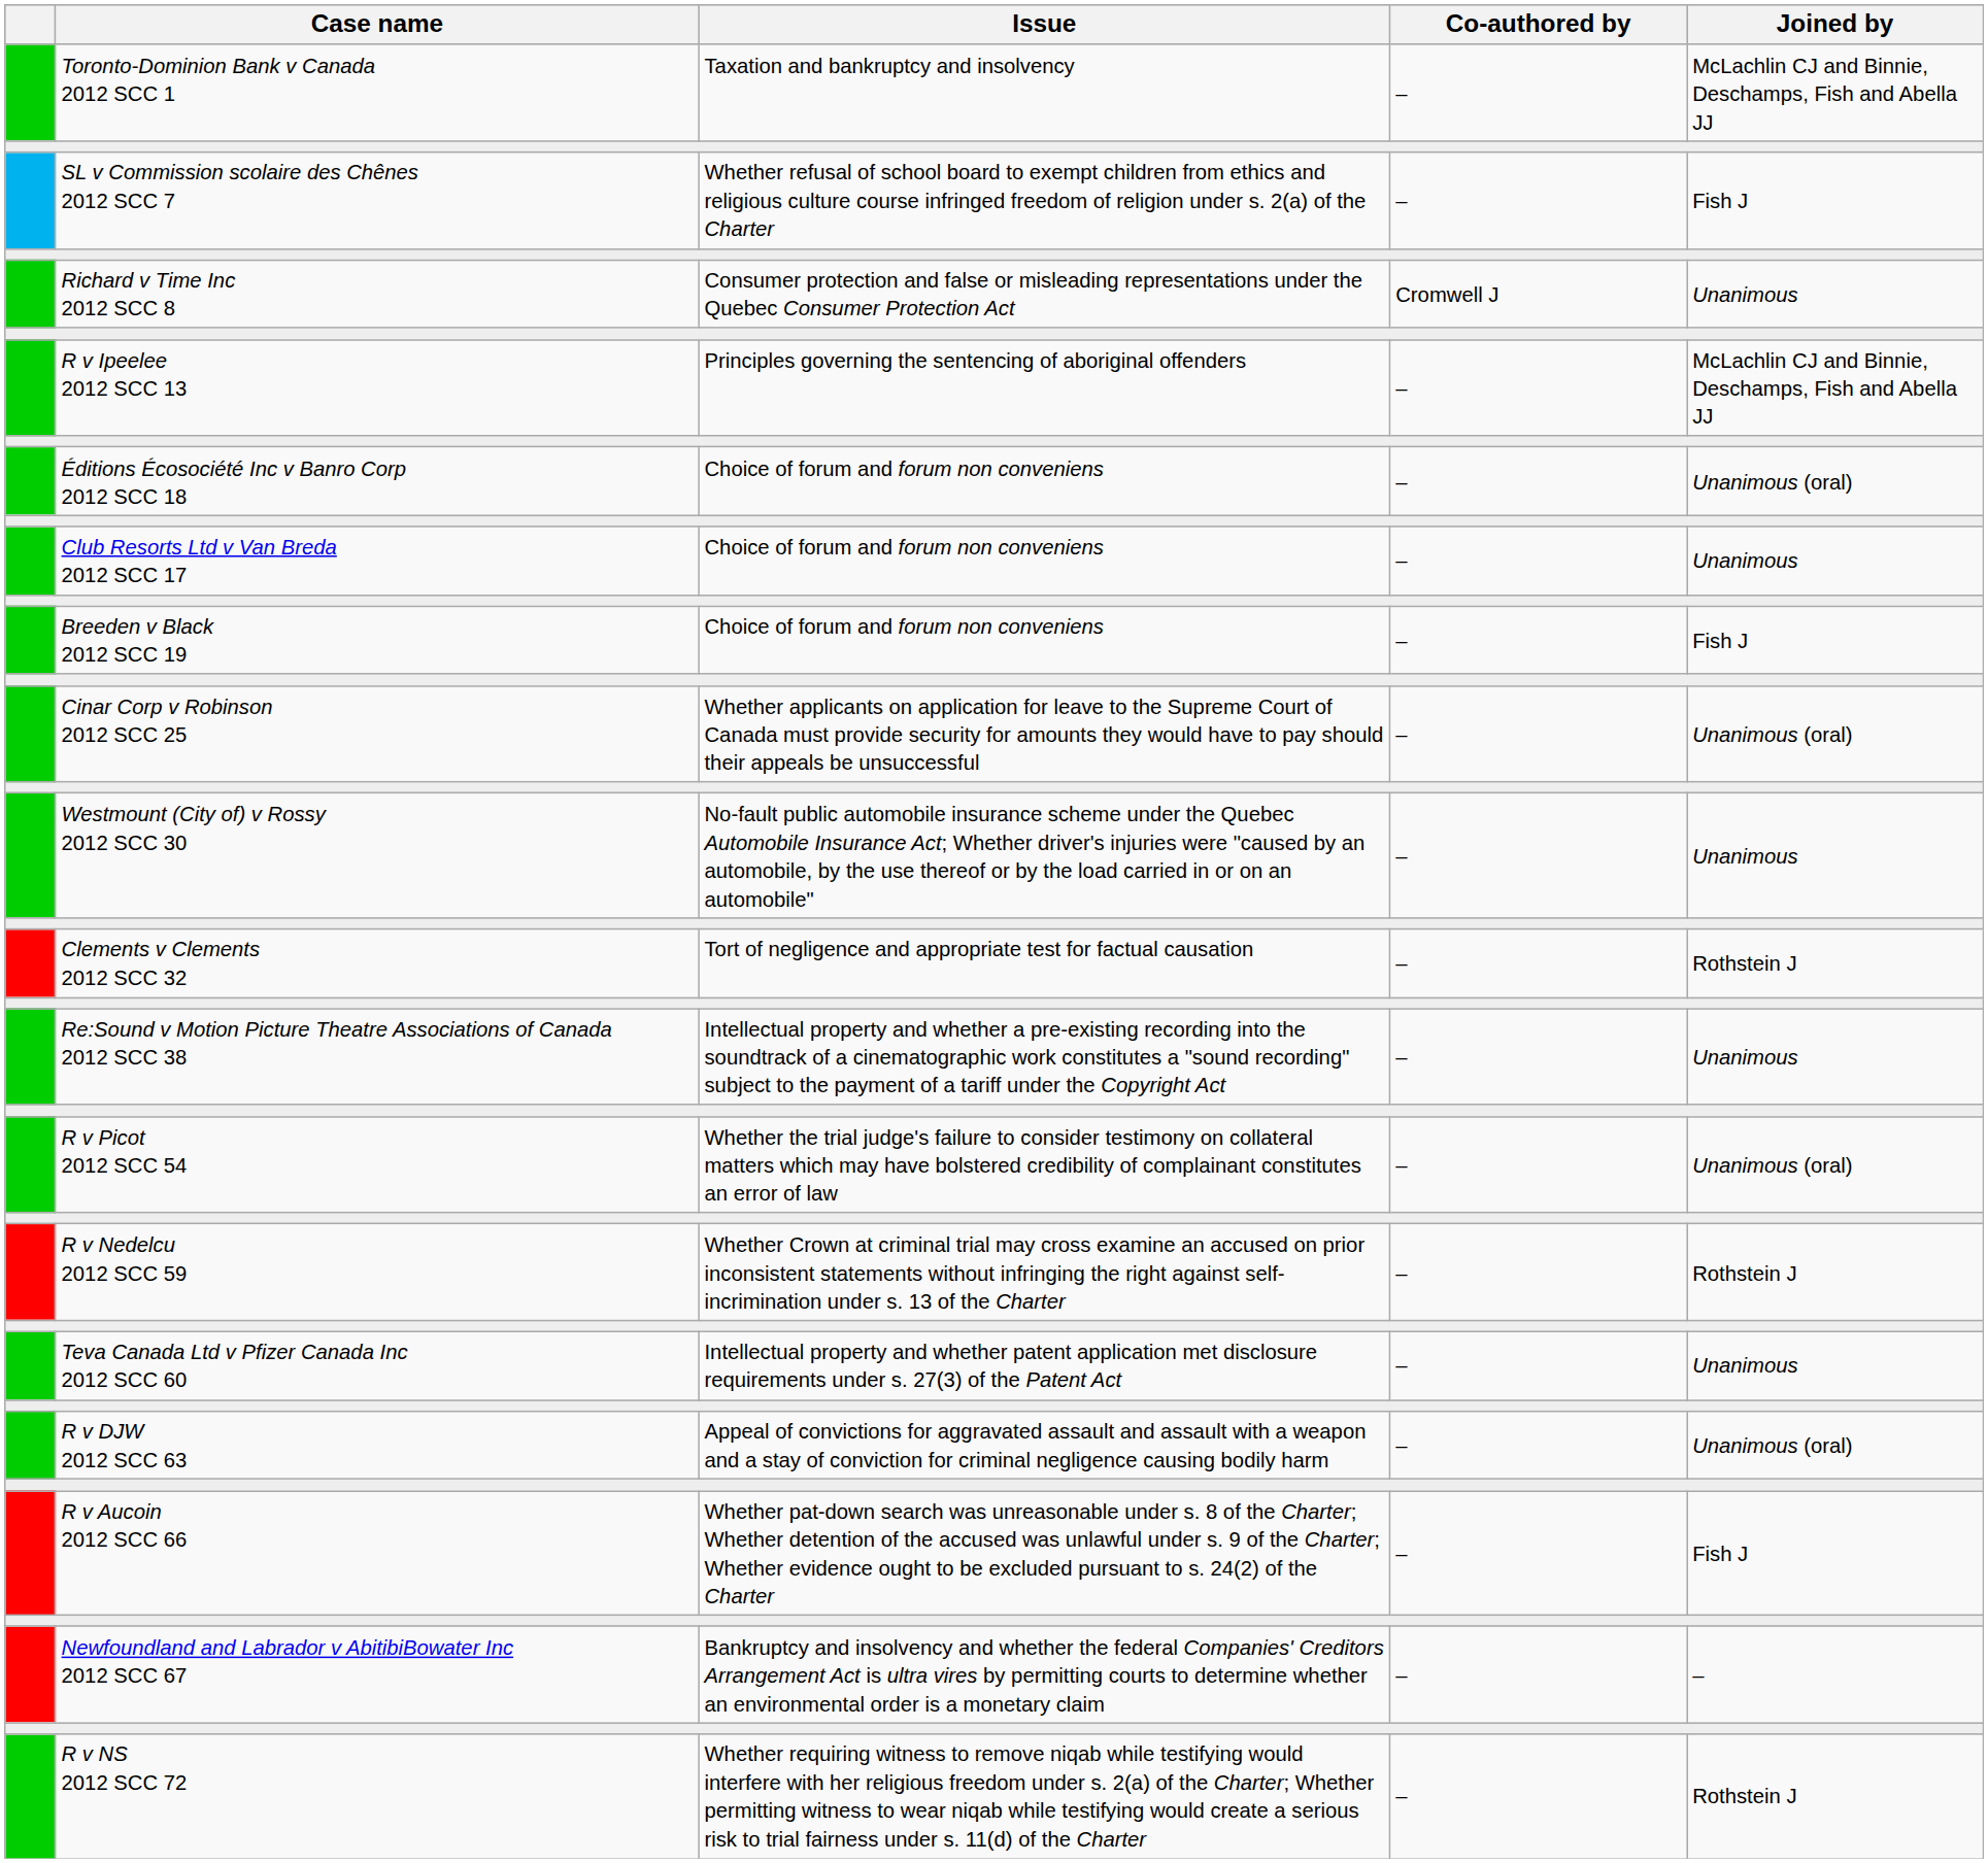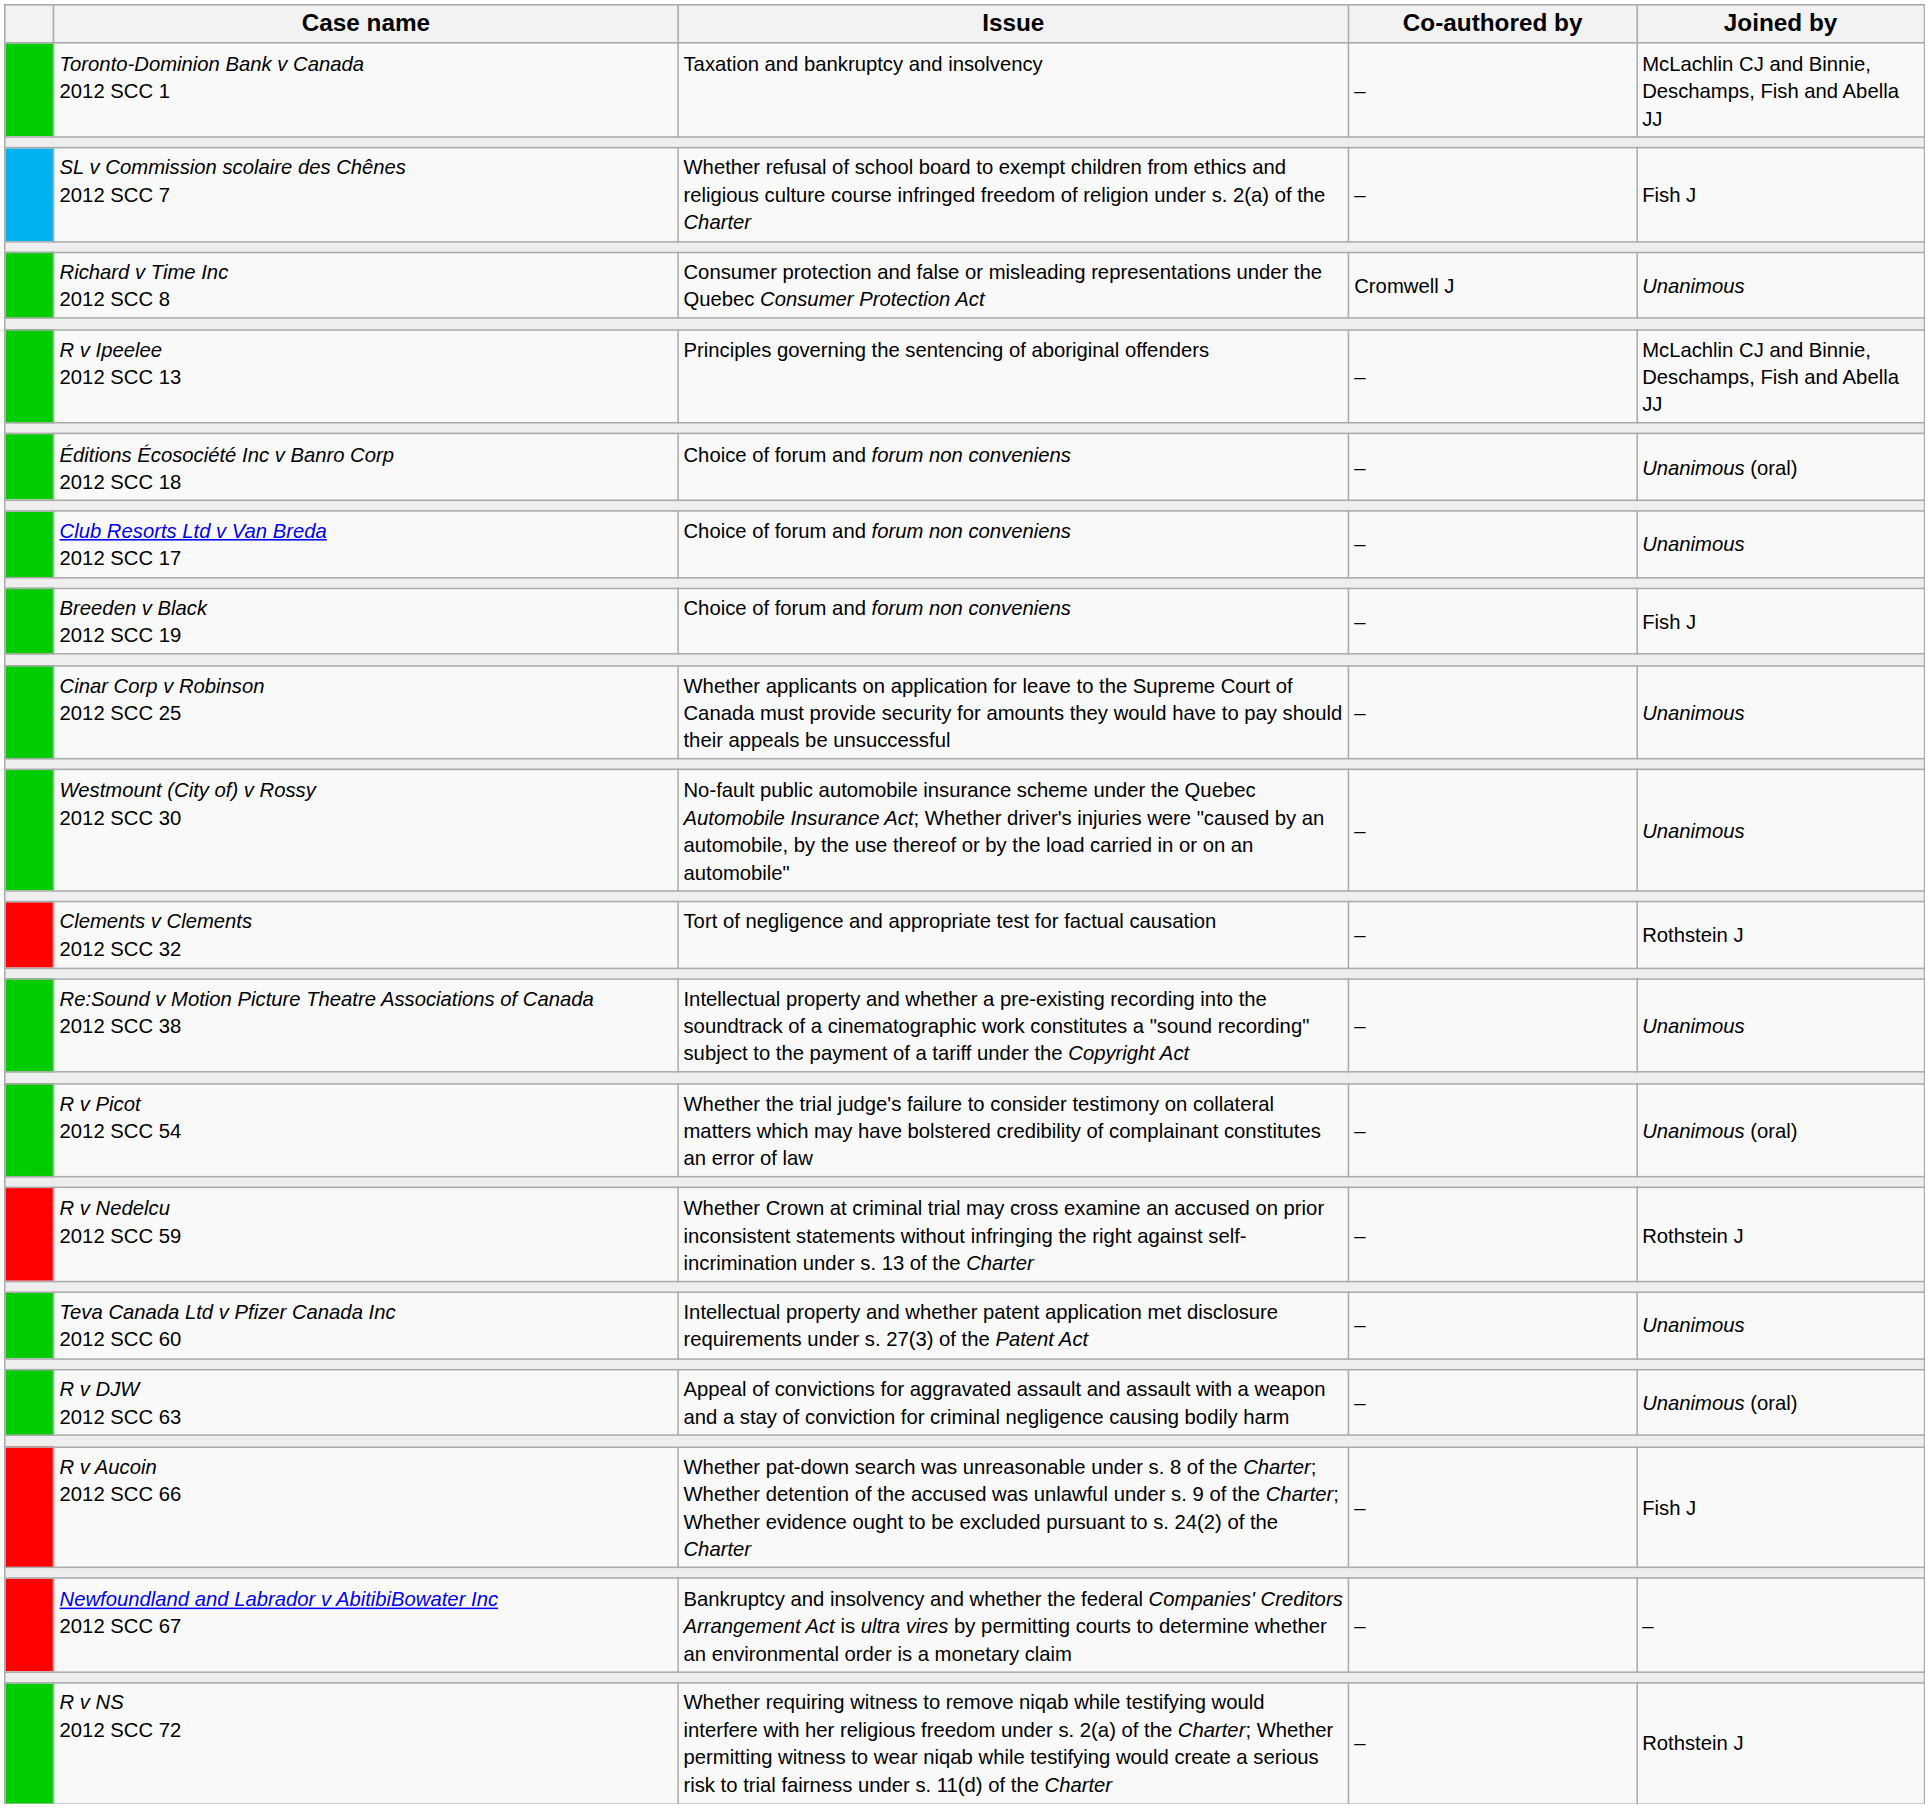 <table class="wikitable" width=100%>
 <tr bgcolor="#CCCCCC">
 <th width=25px></th>
 <th width=32.5%>Case name</th>
 <th>Issue</th>
 <th width=15%>Co-authored by</th>
 <th width=15%>Joined by</th>
 </tr>
 <tr>
 <td bgcolor="00cd00"></td>
 <td align=left valign=top><small><em>Toronto-Dominion Bank v Canada</em><br> 2012 SCC 1 </small></td>
 <td valign=top><small> Taxation and bankruptcy and insolvency</small></td>
 <td><small> –</small></td>
 <td><small> McLachlin CJ and Binnie, Deschamps, Fish and Abella JJ</small></td>
 </tr>
 <tr>
 <td bgcolor=#EEEEEE colspan=5 valign=top><small></small></td>
 </tr>
 <tr>
 <td bgcolor="00B2EE"></td>
 <td align=left valign=top><small><em>SL v Commission scolaire des Chênes</em><br> 2012 SCC 7 </small></td>
 <td valign=top><small>Whether refusal of school board to exempt children from ethics and religious culture course infringed freedom of religion under s. 2(a) of the <em>Charter</em></small></td>
 <td><small> –</small></td>
 <td><small> Fish J</small></td>
 </tr>
 <tr>
 <td bgcolor=#EEEEEE colspan=5 valign=top><small></small></td>
 </tr>
 <tr>
 <td bgcolor="00cd00"></td>
 <td align=left valign=top><small><em>Richard v Time Inc</em><br> 2012 SCC 8 </small></td>
 <td valign=top><small>Consumer protection and false or misleading representations under the Quebec <em>Consumer Protection Act</em></small></td>
 <td><small> Cromwell J</small></td>
 <td><small> <em>Unanimous</em></small></td>
 </tr>
 <tr>
 <td bgcolor=#EEEEEE colspan=5 valign=top><small></small></td>
 </tr>
 <tr>
 <td bgcolor="00cd00"></td>
 <td align=left valign=top><small><em>R v Ipeelee</em><br> 2012 SCC 13 </small></td>
 <td valign=top><small>Principles governing the sentencing of aboriginal offenders</small></td>
 <td><small> –</small></td>
 <td><small> McLachlin CJ and Binnie, Deschamps, Fish and Abella JJ</small></td>
 </tr>
 <tr>
 <td bgcolor=#EEEEEE colspan=5 valign=top><small></small></td>
 </tr>
 <tr>
 <td bgcolor="00cd00"></td>
 <td align=left valign=top><small><em>Éditions Écosociété Inc v Banro Corp</em><br> 2012 SCC 18 </small></td>
 <td valign=top><small>Choice of forum and <em>forum non conveniens</em></small></td>
 <td><small> –</small></td>
 <td><small> <em>Unanimous</em> (oral)</small></td>
 </tr>
 <tr>
 <td bgcolor=#EEEEEE colspan=5 valign=top><small></small></td>
 </tr>
 <tr>
 <td bgcolor="00cd00"></td>
 <td align=left valign=top><small><em><a href='#'>Club Resorts Ltd v Van Breda</a></em><br> 2012 SCC 17 </small></td>
 <td valign=top><small>Choice of forum and <em>forum non conveniens</em></small></td>
 <td><small> –</small></td>
 <td><small> <em>Unanimous</em></small></td>
 </tr>
 <tr>
 <td bgcolor=#EEEEEE colspan=5 valign=top><small></small></td>
 </tr>
 <tr>
 <td bgcolor="00cd00"></td>
 <td align=left valign=top><small><em>Breeden v Black</em><br> 2012 SCC 19 </small></td>
 <td valign=top><small>Choice of forum and <em>forum non conveniens</em></small></td>
 <td><small> –</small></td>
 <td><small> Fish J</small></td>
 </tr>
 <tr>
 <td bgcolor=#EEEEEE colspan=5 valign=top><small></small></td>
 </tr>
 <tr>
 <td bgcolor="00cd00"></td>
 <td align=left valign=top><small><em>Cinar Corp v Robinson</em><br> 2012 SCC 25 </small></td>
 <td valign=top><small>Whether applicants on application for leave to the Supreme Court of Canada must provide security for amounts they would have to pay should their appeals be unsuccessful</small></td>
 <td><small> –</small></td>
-<td><small> <em>Unanimous</em> (oral)</small></td>
+<td><small> <em>Unanimous</em></small></td>
 </tr>
 <tr>
 <td bgcolor=#EEEEEE colspan=5 valign=top><small></small></td>
 </tr>
 <tr>
 <td bgcolor="00cd00"></td>
 <td align=left valign=top><small><em>Westmount (City of) v Rossy</em><br> 2012 SCC 30 </small></td>
 <td valign=top><small>No-fault public automobile insurance scheme under the Quebec <em>Automobile Insurance Act</em>; Whether driver's injuries were "caused by an automobile, by the use thereof or by the load carried in or on an automobile"</small></td>
 <td><small> –</small></td>
 <td><small> <em>Unanimous</em></small></td>
 </tr>
 <tr>
 <td bgcolor=#EEEEEE colspan=5 valign=top><small></small></td>
 </tr>
 <tr>
 <td bgcolor="red"></td>
 <td align=left valign=top><small><em>Clements v Clements</em><br> 2012 SCC 32 </small></td>
 <td valign=top><small>Tort of negligence and appropriate test for factual causation</small></td>
 <td><small> –</small></td>
 <td><small> Rothstein J</small></td>
 </tr>
 <tr>
 <td bgcolor=#EEEEEE colspan=5 valign=top><small></small></td>
 </tr>
 <tr>
 <td bgcolor="00cd00"></td>
 <td align=left valign=top><small><em>Re:Sound v Motion Picture Theatre Associations of Canada</em><br> 2012 SCC 38 </small></td>
 <td valign=top><small>Intellectual property and whether a pre-existing recording into the soundtrack of a cinematographic work constitutes a "sound recording" subject to the payment of a tariff under the <em>Copyright Act</em></small></td>
 <td><small> –</small></td>
 <td><small> <em>Unanimous</em></small></td>
 </tr>
 <tr>
 <td bgcolor=#EEEEEE colspan=5 valign=top><small></small></td>
 </tr>
 <tr>
 <td bgcolor="00cd00"></td>
 <td align=left valign=top><small><em>R v Picot</em><br> 2012 SCC 54 </small></td>
 <td valign=top><small>Whether the trial judge's failure to consider testimony on collateral matters which may have bolstered credibility of complainant constitutes an error of law</small></td>
 <td><small> –</small></td>
 <td><small> <em>Unanimous</em> (oral)</small></td>
 </tr>
 <tr>
 <td bgcolor=#EEEEEE colspan=5 valign=top><small></small></td>
 </tr>
 <tr>
 <td bgcolor="red"></td>
 <td align=left valign=top><small><em>R v Nedelcu</em><br> 2012 SCC 59 </small></td>
 <td valign=top><small>Whether Crown at criminal trial may cross examine an accused on prior inconsistent statements without infringing the right against self-incrimination under s. 13 of the <em>Charter</em></small></td>
 <td><small> –</small></td>
 <td><small> Rothstein J</small></td>
 </tr>
 <tr>
 <td bgcolor=#EEEEEE colspan=5 valign=top><small></small></td>
 </tr>
 <tr>
 <td bgcolor="00cd00"></td>
 <td align=left valign=top><small><em>Teva Canada Ltd v Pfizer Canada Inc</em><br> 2012 SCC 60 </small></td>
 <td valign=top><small>Intellectual property and whether patent application met disclosure requirements under s. 27(3) of the <em>Patent Act</em></small></td>
 <td><small> –</small></td>
 <td><small> <em>Unanimous</em></small></td>
 </tr>
 <tr>
 <td bgcolor=#EEEEEE colspan=5 valign=top><small></small></td>
 </tr>
 <tr>
 <td bgcolor="00cd00"></td>
 <td align=left valign=top><small><em>R v DJW</em><br> 2012 SCC 63 </small></td>
 <td valign=top><small> Appeal of convictions for aggravated assault and assault with a weapon and a stay of conviction for criminal negligence causing bodily harm</small></td>
 <td><small> –</small></td>
 <td><small> <em>Unanimous</em> (oral)</small></td>
 </tr>
 <tr>
 <td bgcolor=#EEEEEE colspan=5 valign=top><small></small></td>
 </tr>
 <tr>
 <td bgcolor="red"></td>
 <td align=left valign=top><small><em>R v Aucoin</em><br> 2012 SCC 66 </small></td>
 <td valign=top><small>Whether pat-down search was unreasonable under s. 8 of the <em>Charter</em>; Whether detention of the accused was unlawful under s. 9 of the <em>Charter</em>; Whether evidence ought to be excluded pursuant to s. 24(2) of the <em>Charter</em></small></td>
 <td><small> –</small></td>
 <td><small> Fish J</small></td>
 </tr>
 <tr>
 <td bgcolor=#EEEEEE colspan=5 valign=top><small></small></td>
 </tr>
 <tr>
 <td bgcolor="red"></td>
 <td align=left valign=top><small><em><a href='#'>Newfoundland and Labrador v AbitibiBowater Inc</a></em><br> 2012 SCC 67 </small></td>
 <td valign=top><small>Bankruptcy and insolvency and whether the federal <em>Companies' Creditors Arrangement Act</em> is <em>ultra vires</em> by permitting courts to determine whether an environmental order is a monetary claim</small></td>
 <td><small> –</small></td>
 <td><small> –</small></td>
 </tr>
 <tr>
 <td bgcolor=#EEEEEE colspan=5 valign=top><small></small></td>
 </tr>
 <tr>
 <td bgcolor="00cd00"></td>
 <td align=left valign=top><small><em>R v NS</em><br> 2012 SCC 72 </small></td>
 <td valign=top><small>Whether requiring witness to remove niqab while testifying would interfere with her religious freedom under s. 2(a) of the <em>Charter</em>; Whether permitting witness to wear niqab while testifying would create a serious risk to trial fairness under s. 11(d) of the <em>Charter</em></small></td>
 <td><small> –</small></td>
 <td><small> Rothstein J</small></td>
 </tr>
 <tr>
 </tr>
 </table>
